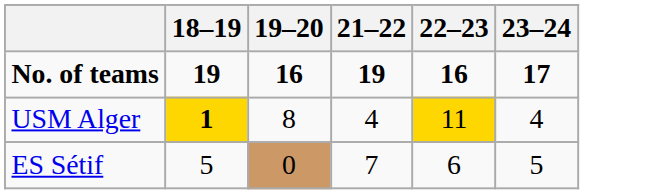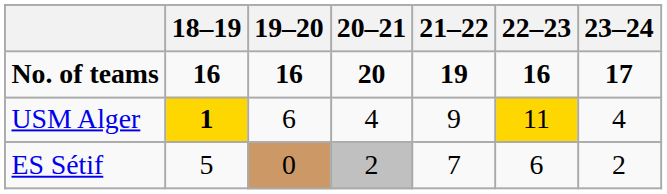 <table border=1  bordercolor="#CCCCCC" class=wikitable style="font-size:90%;">
 <tr align=LEFT valign=CENTER>
 <th></th>
 <th>18–19</th>
 <th>19–20</th>
+<th>20–21</th>
 <th>21–22</th>
 <th>22–23</th>
 <th>23–24</th>
 </tr>
 <tr align=CENTER>
 <td><strong>No. of teams</strong></td>
-<td><strong>19</strong></td>
 <td><strong>16</strong></td>
+<td><strong>16</strong></td>
+<td><strong>20</strong></td>
 <td><strong>19</strong></td>
 <td><strong>16</strong></td>
 <td><strong>17</strong></td>
 </tr>
 <tr align=CENTER valign=BOTTOM>
 <td align=LEFT><a href='#'>USM Alger</a></td>
 <td bgcolor=gold><strong>1</strong></td>
-<td>8</td>
+<td>6</td>
 <td>4</td>
+<td>9</td>
 <td style="background: gold;">11</td>
 <td>4</td>
 </tr>
 <tr align=CENTER valign=BOTTOM>
 <td align=LEFT><a href='#'>ES Sétif</a></td>
 <td>5</td>
 <td bgcolor=#cc9966>0</td>
+<td bgcolor=silver>2</td>
 <td>7</td>
 <td>6</td>
-<td>5</td>
+<td>2</td>
 </tr>
 </table>
